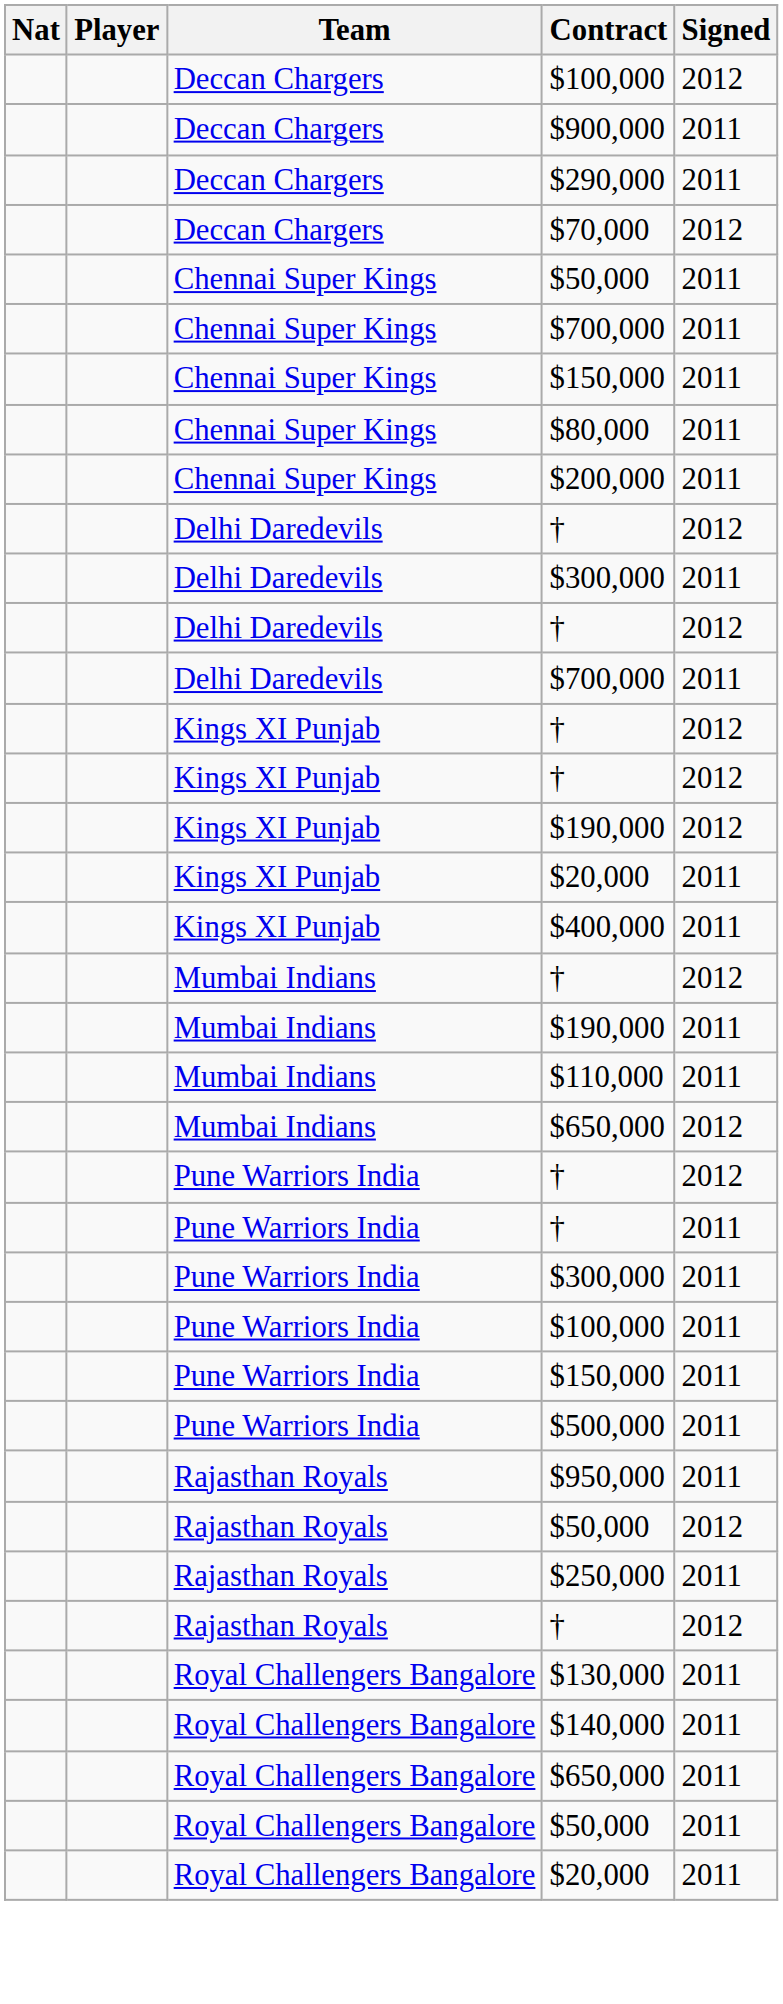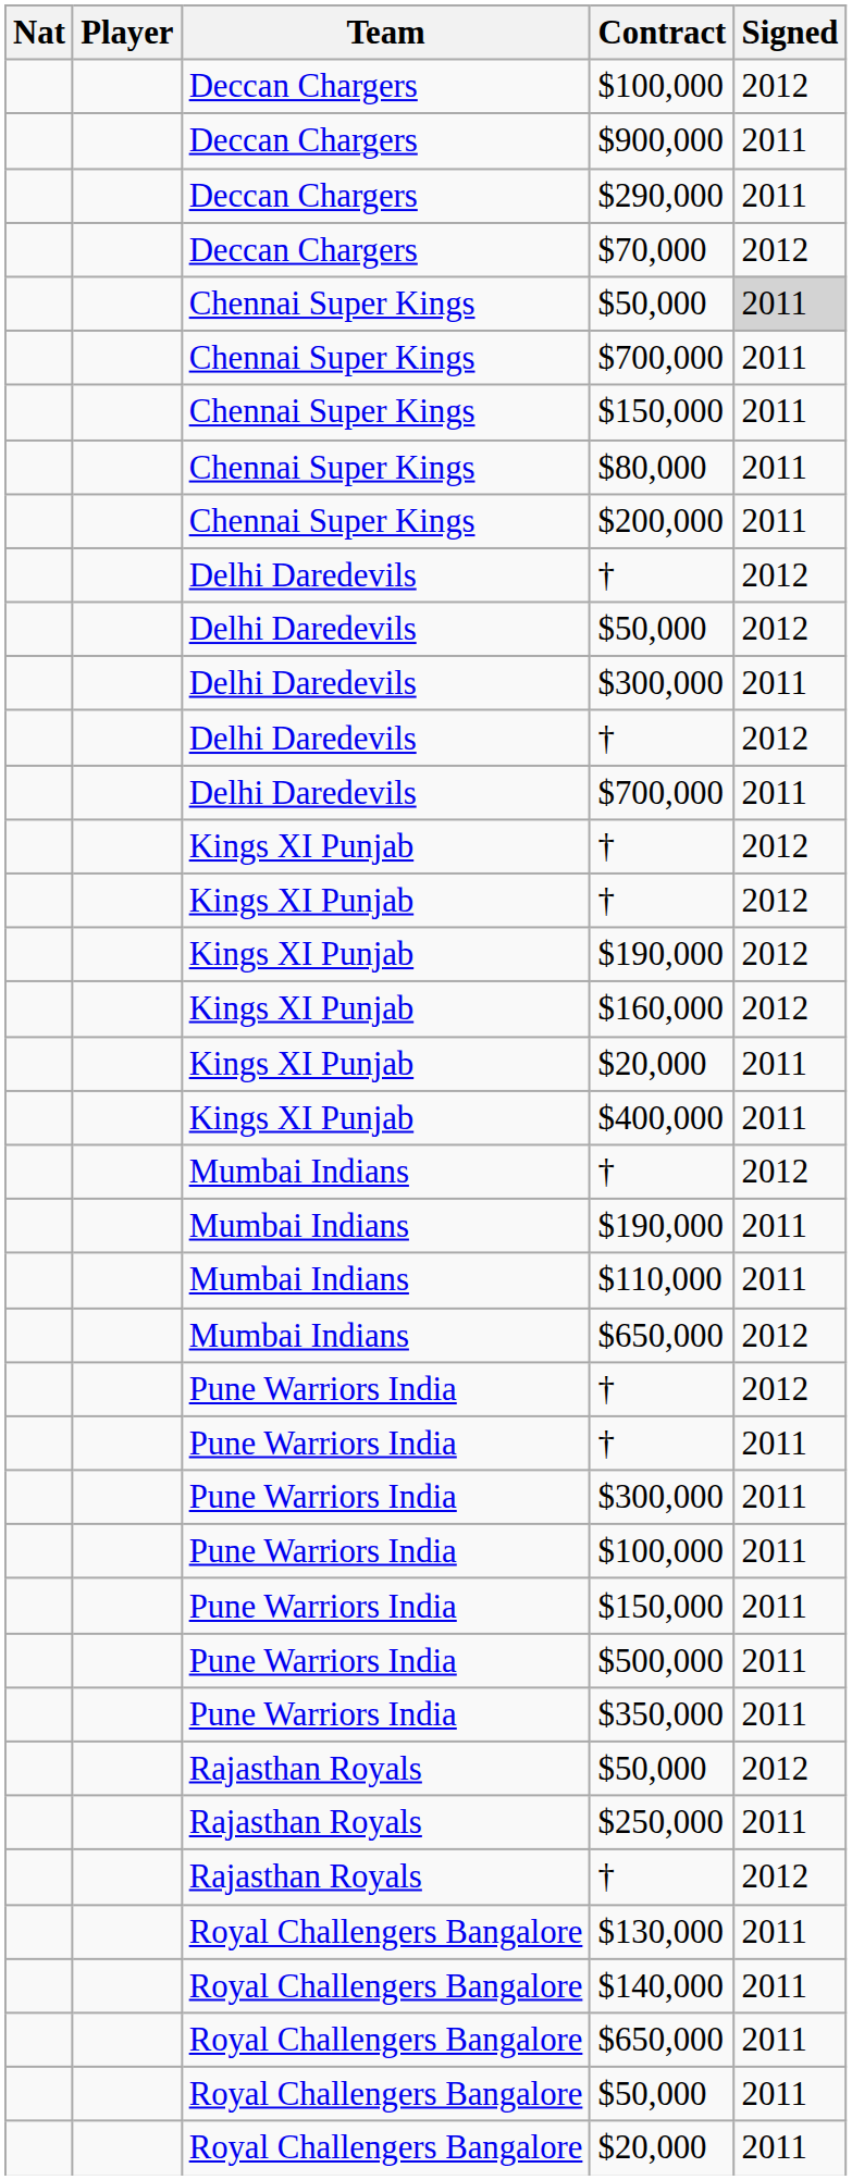 <table class="wikitable sortable" style="font-size:97%;">
 <tr>
 <th>Nat</th>
 <th>Player</th>
 <th>Team</th>
 <th data-sort-type="currency">Contract</th>
 <th>Signed</th>
 </tr>
 <tr>
 <td></td>
 <td></td>
 <td><a href='#'>Deccan Chargers</a></td>
 <td>$100,000</td>
 <td>2012</td>
 </tr>
 <tr>
 <td></td>
 <td></td>
 <td><a href='#'>Deccan Chargers</a></td>
 <td>$900,000</td>
 <td>2011</td>
 </tr>
 <tr>
 <td></td>
 <td></td>
 <td><a href='#'>Deccan Chargers</a></td>
 <td>$290,000</td>
 <td>2011</td>
 </tr>
 <tr>
 <td></td>
 <td></td>
 <td><a href='#'>Deccan Chargers</a></td>
 <td>$70,000</td>
 <td>2012</td>
 </tr>
 <tr>
 <td></td>
 <td></td>
 <td><a href='#'>Chennai Super Kings</a></td>
 <td>$50,000</td>
-<td>2011</td>
+<td style="background: lightgrey;">2011</td>
 </tr>
 <tr>
 <td></td>
 <td></td>
 <td><a href='#'>Chennai Super Kings</a></td>
 <td>$700,000</td>
 <td>2011</td>
 </tr>
 <tr>
 <td></td>
 <td></td>
 <td><a href='#'>Chennai Super Kings</a></td>
 <td>$150,000</td>
 <td>2011</td>
 </tr>
 <tr>
 <td></td>
 <td></td>
 <td><a href='#'>Chennai Super Kings</a></td>
 <td>$80,000</td>
 <td>2011</td>
 </tr>
 <tr>
 <td></td>
 <td></td>
 <td><a href='#'>Chennai Super Kings</a></td>
 <td>$200,000</td>
 <td>2011</td>
 </tr>
 <tr>
 <td></td>
 <td></td>
 <td><a href='#'>Delhi Daredevils</a></td>
 <td>†</td>
+<td>2012</td>
+</tr>
+<tr>
+<td></td>
+<td></td>
+<td><a href='#'>Delhi Daredevils</a></td>
+<td>$50,000</td>
 <td>2012</td>
 </tr>
 <tr>
 <td></td>
 <td></td>
 <td><a href='#'>Delhi Daredevils</a></td>
 <td>$300,000</td>
 <td>2011</td>
 </tr>
 <tr>
 <td></td>
 <td></td>
 <td><a href='#'>Delhi Daredevils</a></td>
 <td>†</td>
 <td>2012</td>
 </tr>
 <tr>
 <td></td>
 <td></td>
 <td><a href='#'>Delhi Daredevils</a></td>
 <td>$700,000</td>
 <td>2011</td>
 </tr>
 <tr>
 <td></td>
 <td></td>
 <td><a href='#'>Kings XI Punjab</a></td>
 <td>†</td>
 <td>2012</td>
 </tr>
 <tr>
 <td></td>
 <td></td>
 <td><a href='#'>Kings XI Punjab</a></td>
 <td>†</td>
 <td>2012</td>
 </tr>
 <tr>
 <td></td>
 <td></td>
 <td><a href='#'>Kings XI Punjab</a></td>
 <td>$190,000</td>
+<td>2012</td>
+</tr>
+<tr>
+<td></td>
+<td></td>
+<td><a href='#'>Kings XI Punjab</a></td>
+<td>$160,000</td>
 <td>2012</td>
 </tr>
 <tr>
 <td></td>
 <td></td>
 <td><a href='#'>Kings XI Punjab</a></td>
 <td>$20,000</td>
 <td>2011</td>
 </tr>
 <tr>
 <td></td>
 <td></td>
 <td><a href='#'>Kings XI Punjab</a></td>
 <td>$400,000</td>
 <td>2011</td>
 </tr>
 <tr>
 <td></td>
 <td></td>
 <td><a href='#'>Mumbai Indians</a></td>
 <td>†</td>
 <td>2012</td>
 </tr>
 <tr>
 <td></td>
 <td></td>
 <td><a href='#'>Mumbai Indians</a></td>
 <td>$190,000</td>
 <td>2011</td>
 </tr>
 <tr>
 <td></td>
 <td></td>
 <td><a href='#'>Mumbai Indians</a></td>
 <td>$110,000</td>
 <td>2011</td>
 </tr>
 <tr>
 <td></td>
 <td></td>
 <td><a href='#'>Mumbai Indians</a></td>
 <td>$650,000</td>
 <td>2012</td>
 </tr>
 <tr>
 <td></td>
 <td></td>
 <td><a href='#'>Pune Warriors India</a></td>
 <td>†</td>
 <td>2012</td>
 </tr>
 <tr>
 <td></td>
 <td></td>
 <td><a href='#'>Pune Warriors India</a></td>
 <td>†</td>
 <td>2011</td>
 </tr>
 <tr>
 <td></td>
 <td></td>
 <td><a href='#'>Pune Warriors India</a></td>
 <td>$300,000</td>
 <td>2011</td>
 </tr>
 <tr>
 <td></td>
 <td></td>
 <td><a href='#'>Pune Warriors India</a></td>
 <td>$100,000</td>
 <td>2011</td>
 </tr>
 <tr>
 <td></td>
 <td></td>
 <td><a href='#'>Pune Warriors India</a></td>
 <td>$150,000</td>
 <td>2011</td>
 </tr>
 <tr>
 <td></td>
 <td></td>
 <td><a href='#'>Pune Warriors India</a></td>
 <td>$500,000</td>
 <td>2011</td>
 </tr>
 <tr>
 <td></td>
 <td></td>
-<td><a href='#'>Rajasthan Royals</a></td>
-<td>$950,000</td>
+<td><a href='#'>Pune Warriors India</a></td>
+<td>$350,000</td>
 <td>2011</td>
 </tr>
 <tr>
 <td></td>
 <td></td>
 <td><a href='#'>Rajasthan Royals</a></td>
 <td>$50,000</td>
 <td>2012</td>
 </tr>
 <tr>
 <td></td>
 <td></td>
 <td><a href='#'>Rajasthan Royals</a></td>
 <td>$250,000</td>
 <td>2011</td>
 </tr>
 <tr>
 <td></td>
 <td></td>
 <td><a href='#'>Rajasthan Royals</a></td>
 <td>†</td>
 <td>2012</td>
 </tr>
 <tr>
 <td></td>
 <td></td>
 <td><a href='#'>Royal Challengers Bangalore</a></td>
 <td>$130,000</td>
 <td>2011</td>
 </tr>
 <tr>
 <td></td>
 <td></td>
 <td><a href='#'>Royal Challengers Bangalore</a></td>
 <td>$140,000</td>
 <td>2011</td>
 </tr>
 <tr>
 <td></td>
 <td></td>
 <td><a href='#'>Royal Challengers Bangalore</a></td>
 <td>$650,000</td>
 <td>2011</td>
 </tr>
 <tr>
 <td></td>
 <td></td>
 <td><a href='#'>Royal Challengers Bangalore</a></td>
 <td>$50,000</td>
 <td>2011</td>
 </tr>
 <tr>
 <td></td>
 <td></td>
 <td><a href='#'>Royal Challengers Bangalore</a></td>
 <td>$20,000</td>
 <td>2011</td>
 </tr>
 </table>
